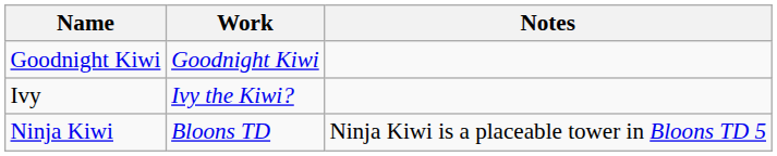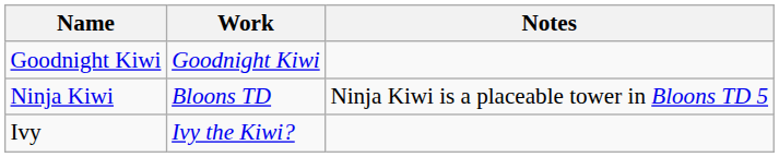 <table class="wikitable">
 <tr>
 <th>Name</th>
 <th>Work</th>
 <th>Notes</th>
 </tr>
 <tr>
 <td><a href='#'>Goodnight Kiwi</a></td>
 <td><em><a href='#'>Goodnight Kiwi</a></em></td>
 <td></td>
 </tr>
 <tr>
+<td><a href='#'>Ninja Kiwi</a></td>
+<td><em><a href='#'>Bloons TD</a></em></td>
+<td>Ninja Kiwi is a placeable tower in <em><a href='#'>Bloons TD 5</a></em></td>
+</tr>
+<tr>
 <td>Ivy</td>
 <td><em><a href='#'>Ivy the Kiwi?</a></em></td>
 <td></td>
 </tr>
-<tr>
-<td><a href='#'>Ninja Kiwi</a></td>
-<td><em><a href='#'>Bloons TD</a></em></td>
-<td>Ninja Kiwi is a placeable tower in <em><a href='#'>Bloons TD 5</a></em></td>
-</tr>
 </table>
